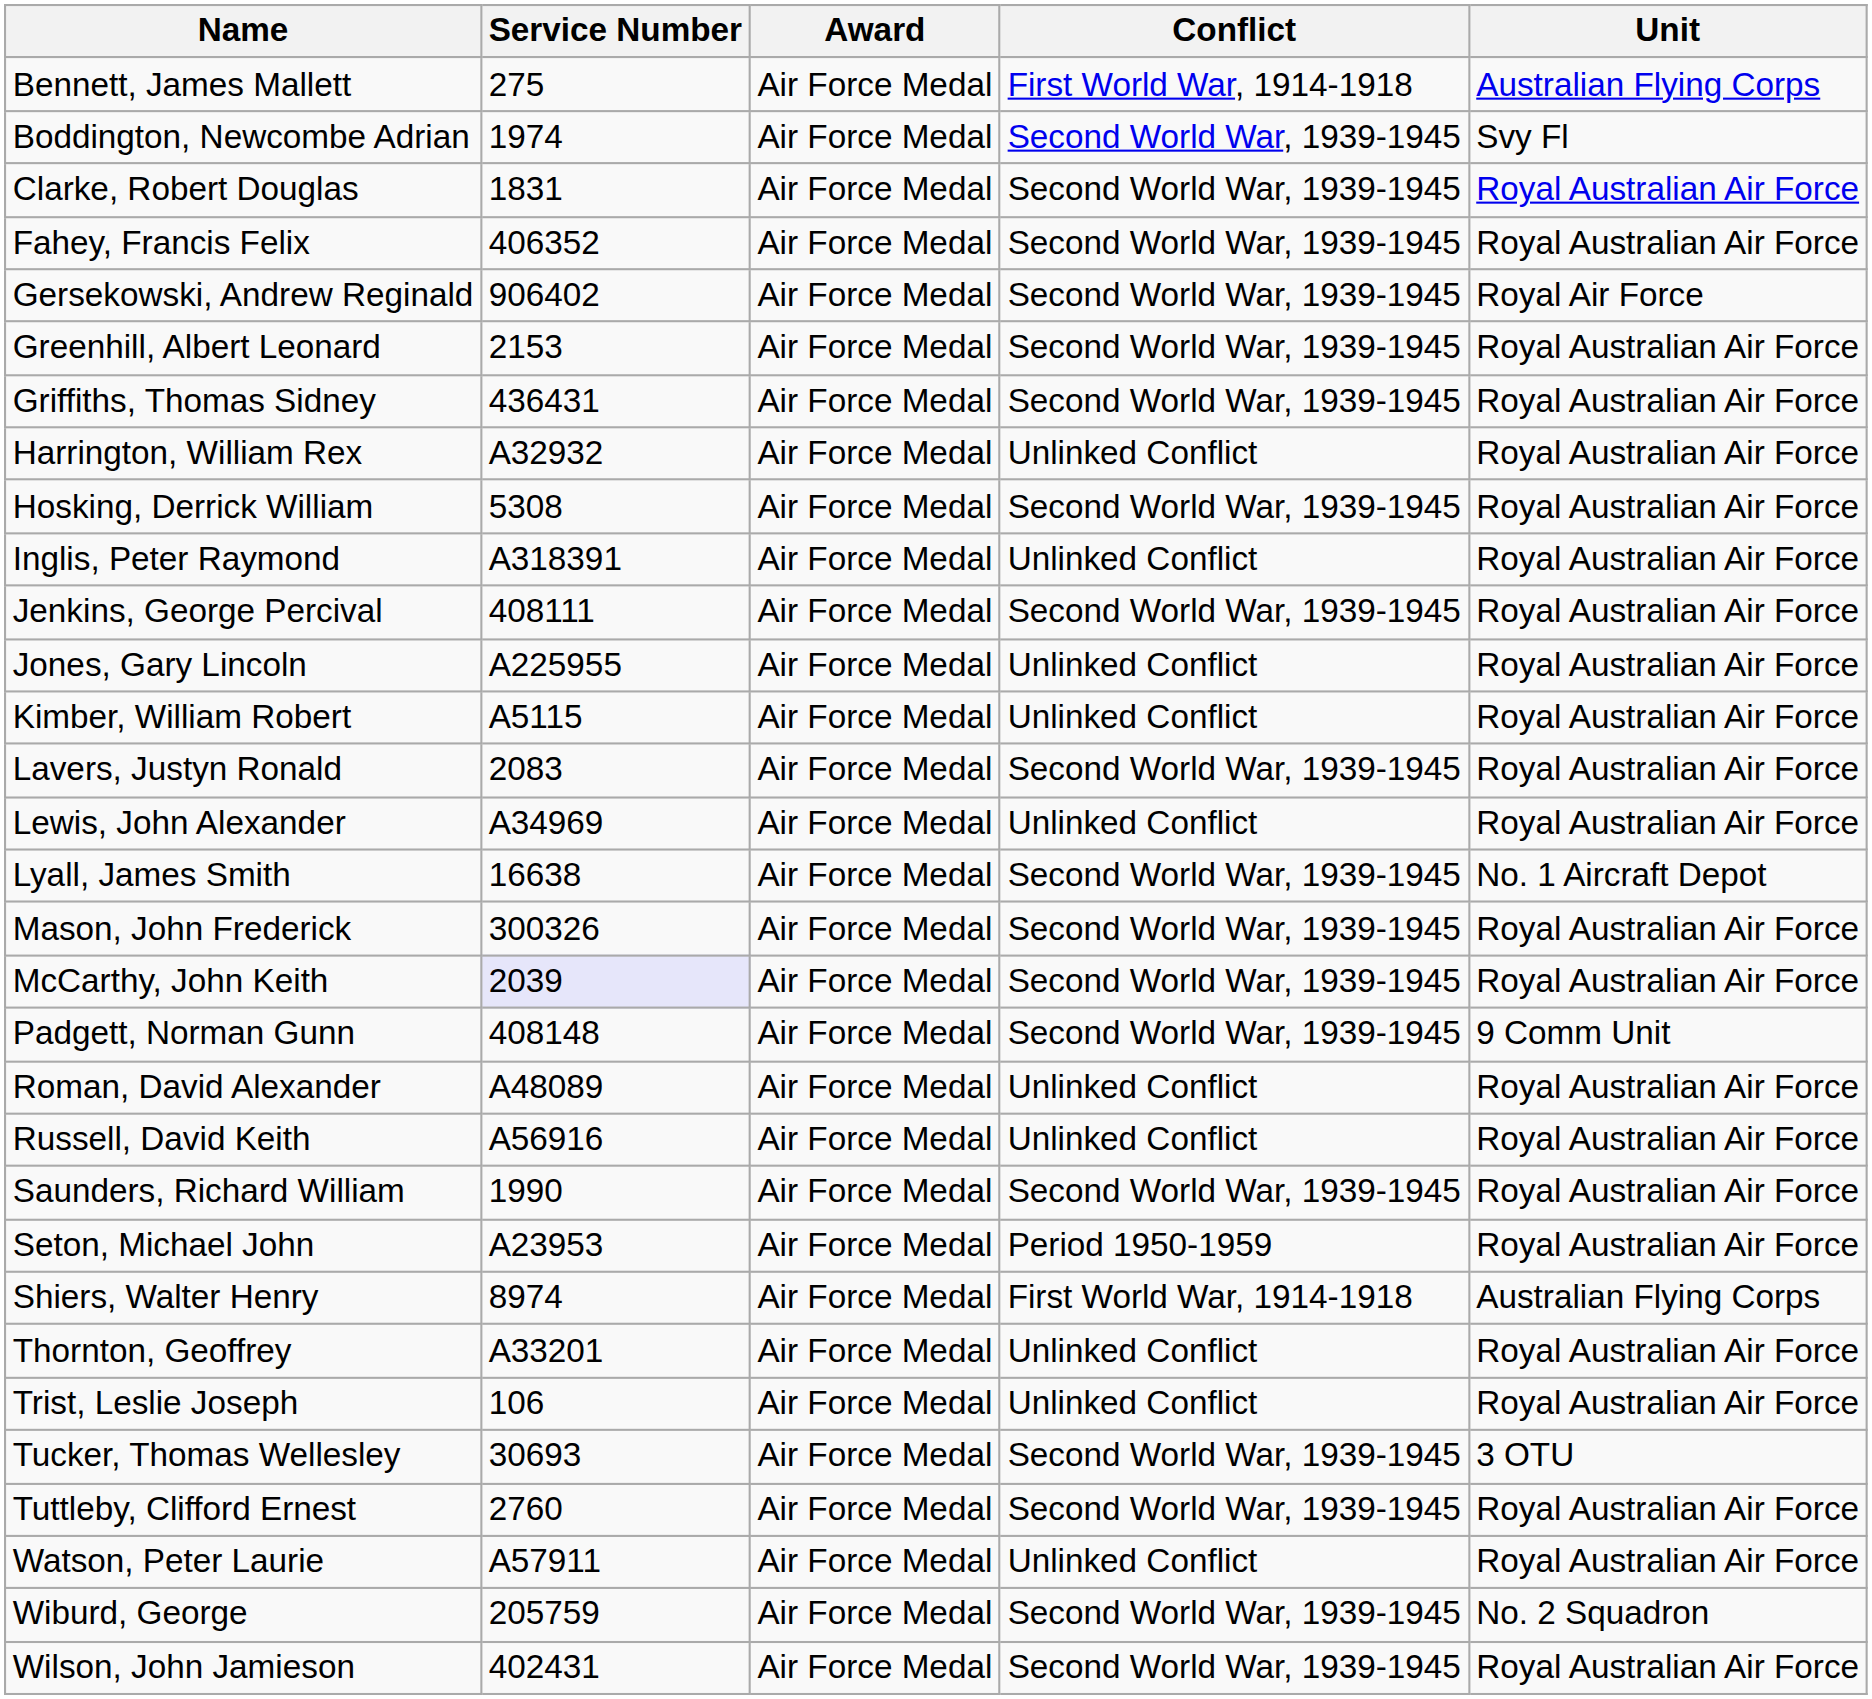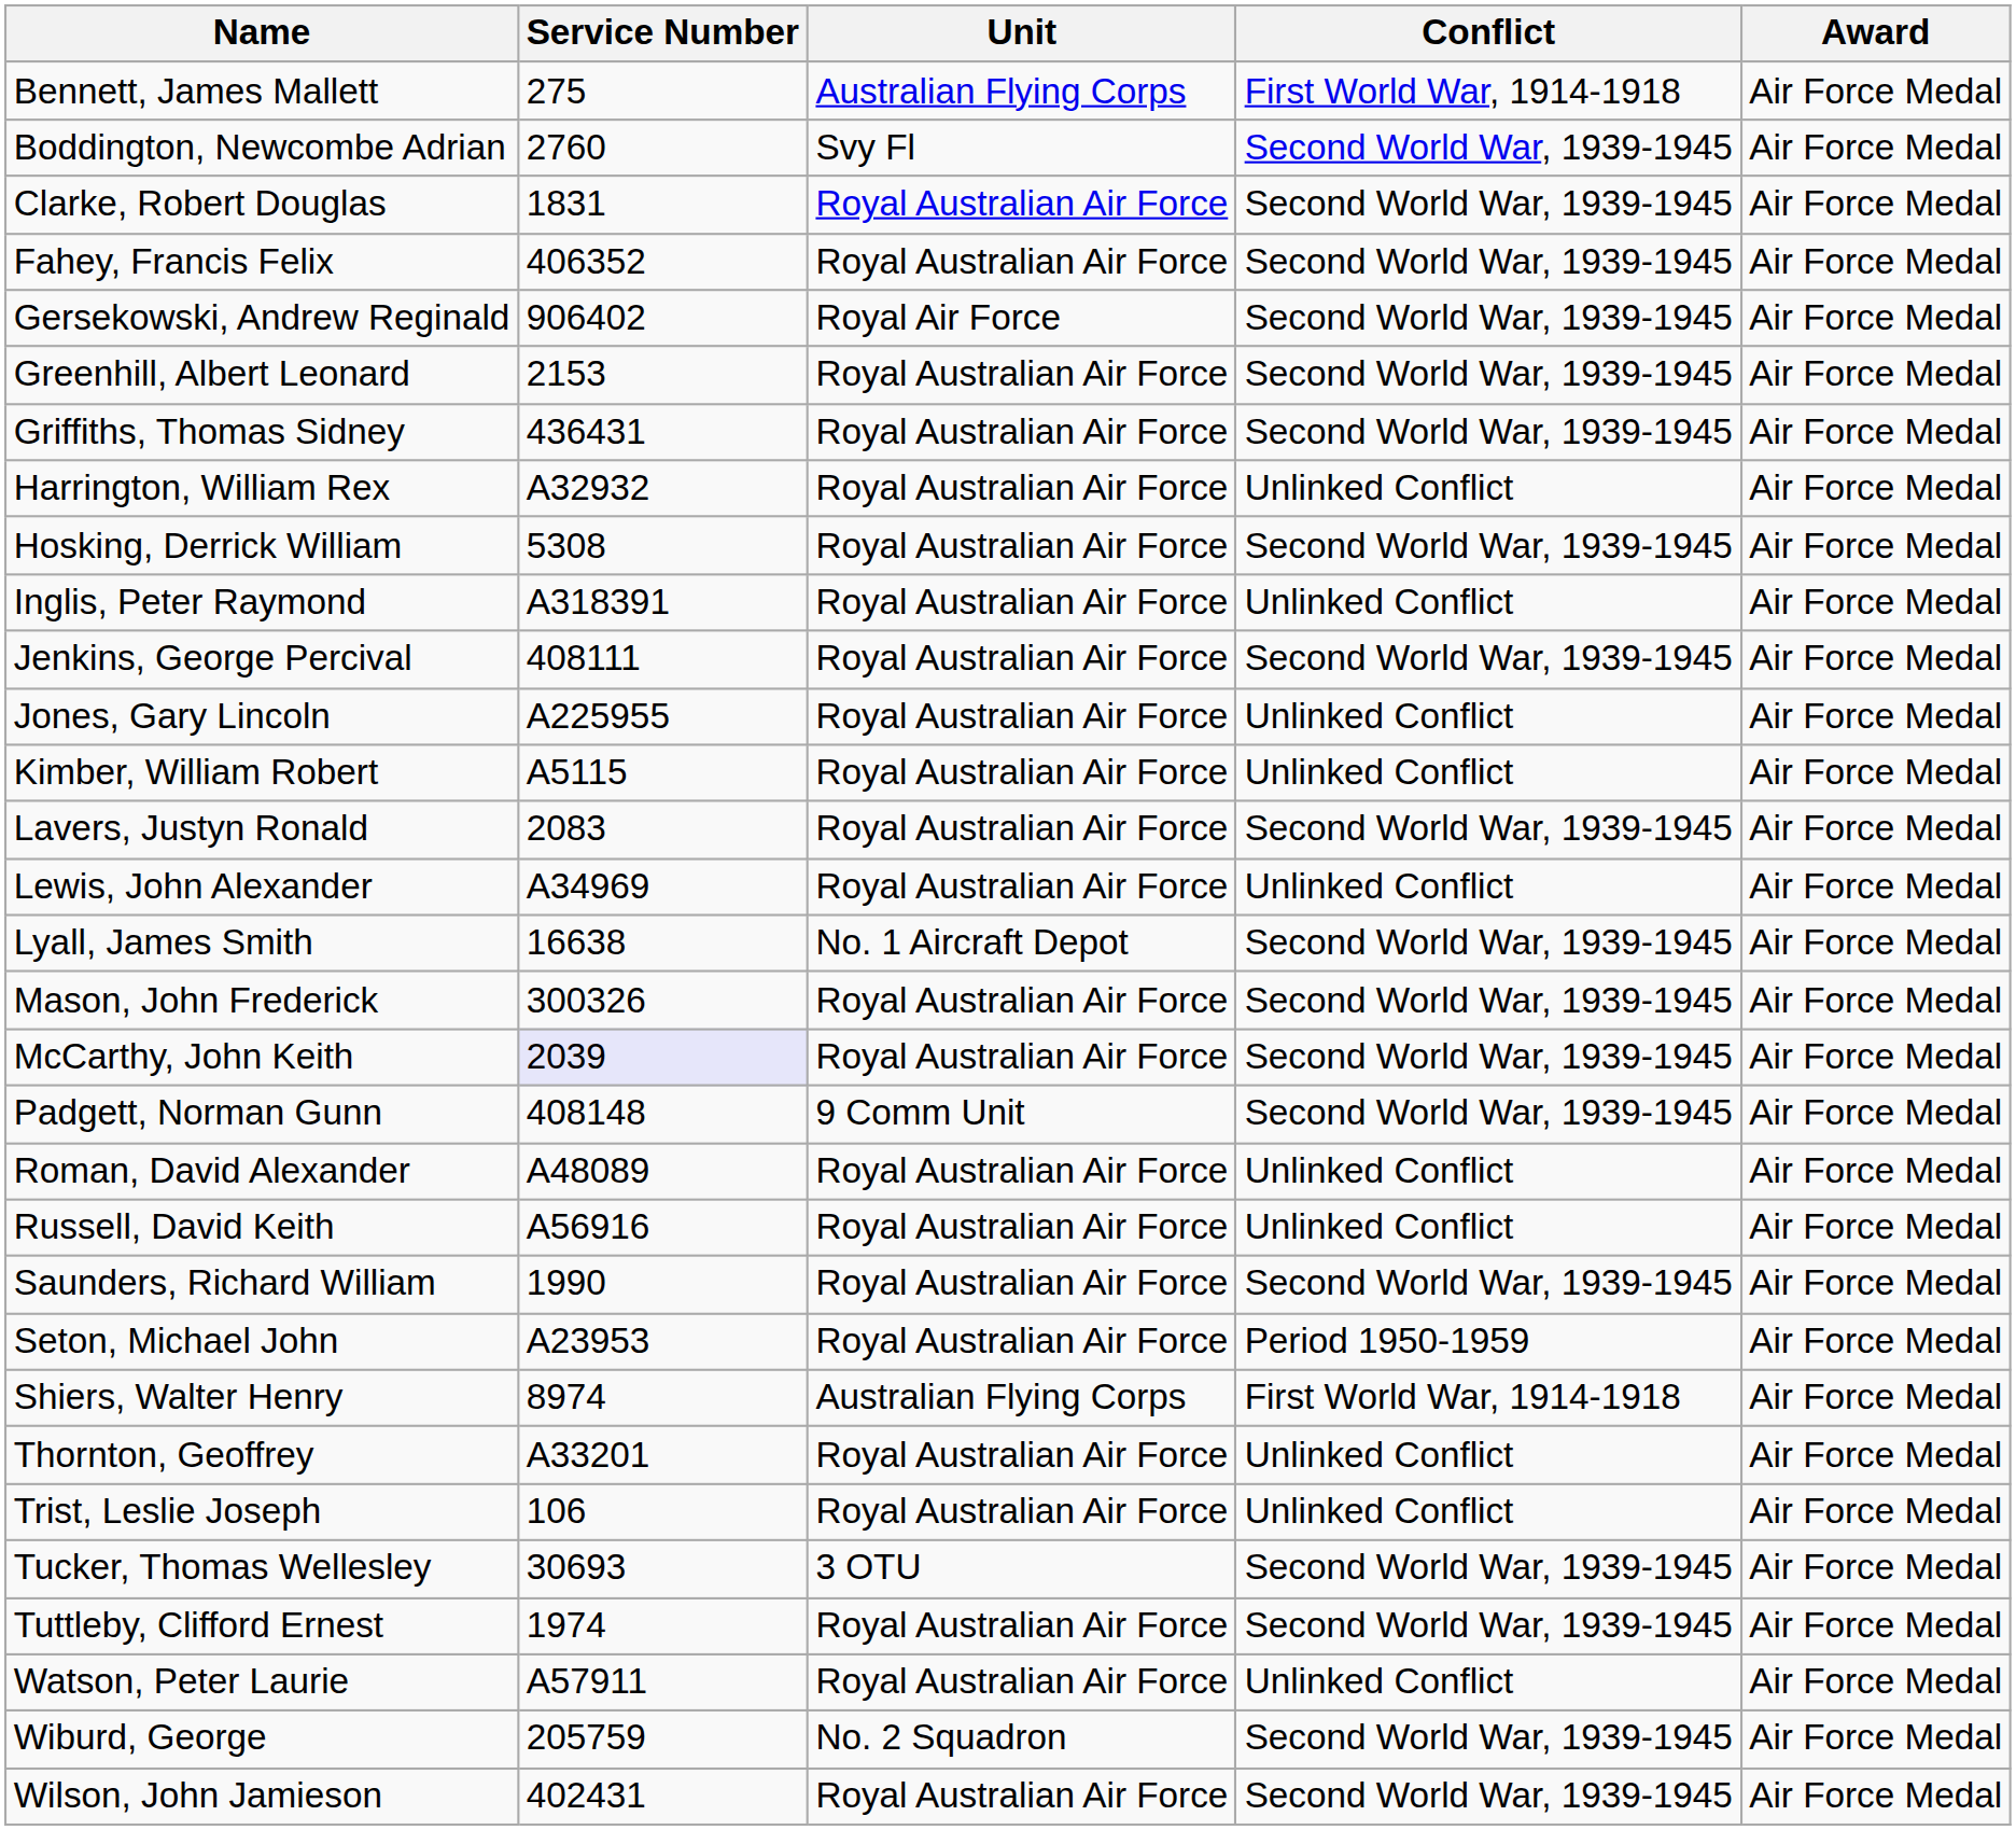 <table class="wikitable">
 <tr>
 <th style="font-weight: bold;">Name</th>
 <th style="font-weight: bold;">Service Number</th>
+<th style="font-weight: bold;">Unit</th>
+<th style="font-weight: bold;">Conflict</th>
 <th style="font-weight: bold;">Award</th>
-<th style="font-weight: bold;">Conflict</th>
-<th style="font-weight: bold;">Unit</th>
 </tr>
 <tr>
 <td>Bennett, James Mallett</td>
 <td>275</td>
+<td><a href='#'>Australian Flying Corps</a></td>
+<td><a href='#'>First World War</a>, 1914-1918</td>
 <td>Air Force Medal</td>
-<td><a href='#'>First World War</a>, 1914-1918</td>
-<td><a href='#'>Australian Flying Corps</a></td>
 </tr>
 <tr>
 <td>Boddington, Newcombe Adrian</td>
-<td>1974</td>
+<td>2760</td>
+<td>Svy Fl</td>
+<td><a href='#'>Second World War</a>, 1939-1945</td>
 <td>Air Force Medal</td>
-<td><a href='#'>Second World War</a>, 1939-1945</td>
-<td>Svy Fl</td>
 </tr>
 <tr>
 <td>Clarke, Robert Douglas</td>
 <td>1831</td>
+<td><a href='#'>Royal Australian Air Force</a></td>
+<td>Second World War, 1939-1945</td>
 <td>Air Force Medal</td>
-<td>Second World War, 1939-1945</td>
-<td><a href='#'>Royal Australian Air Force</a></td>
 </tr>
 <tr>
 <td>Fahey, Francis Felix</td>
 <td>406352</td>
+<td>Royal Australian Air Force</td>
+<td>Second World War, 1939-1945</td>
 <td>Air Force Medal</td>
-<td>Second World War, 1939-1945</td>
-<td>Royal Australian Air Force</td>
 </tr>
 <tr>
 <td>Gersekowski, Andrew Reginald</td>
 <td>906402</td>
+<td>Royal Air Force</td>
+<td>Second World War, 1939-1945</td>
 <td>Air Force Medal</td>
-<td>Second World War, 1939-1945</td>
-<td>Royal Air Force</td>
 </tr>
 <tr>
 <td>Greenhill, Albert Leonard</td>
 <td>2153</td>
+<td>Royal Australian Air Force</td>
+<td>Second World War, 1939-1945</td>
 <td>Air Force Medal</td>
-<td>Second World War, 1939-1945</td>
-<td>Royal Australian Air Force</td>
 </tr>
 <tr>
 <td>Griffiths, Thomas Sidney</td>
 <td>436431</td>
+<td>Royal Australian Air Force</td>
+<td>Second World War, 1939-1945</td>
 <td>Air Force Medal</td>
-<td>Second World War, 1939-1945</td>
-<td>Royal Australian Air Force</td>
 </tr>
 <tr>
 <td>Harrington, William Rex</td>
 <td>A32932</td>
+<td>Royal Australian Air Force</td>
+<td>Unlinked Conflict</td>
 <td>Air Force Medal</td>
-<td>Unlinked Conflict</td>
-<td>Royal Australian Air Force</td>
 </tr>
 <tr>
 <td>Hosking, Derrick William</td>
 <td>5308</td>
+<td>Royal Australian Air Force</td>
+<td>Second World War, 1939-1945</td>
 <td>Air Force Medal</td>
-<td>Second World War, 1939-1945</td>
-<td>Royal Australian Air Force</td>
 </tr>
 <tr>
 <td>Inglis, Peter Raymond</td>
 <td>A318391</td>
+<td>Royal Australian Air Force</td>
+<td>Unlinked Conflict</td>
 <td>Air Force Medal</td>
-<td>Unlinked Conflict</td>
-<td>Royal Australian Air Force</td>
 </tr>
 <tr>
 <td>Jenkins, George Percival</td>
 <td>408111</td>
+<td>Royal Australian Air Force</td>
+<td>Second World War, 1939-1945</td>
 <td>Air Force Medal</td>
-<td>Second World War, 1939-1945</td>
-<td>Royal Australian Air Force</td>
 </tr>
 <tr>
 <td>Jones, Gary Lincoln</td>
 <td>A225955</td>
+<td>Royal Australian Air Force</td>
+<td>Unlinked Conflict</td>
 <td>Air Force Medal</td>
-<td>Unlinked Conflict</td>
-<td>Royal Australian Air Force</td>
 </tr>
 <tr>
 <td>Kimber, William Robert</td>
 <td>A5115</td>
+<td>Royal Australian Air Force</td>
+<td>Unlinked Conflict</td>
 <td>Air Force Medal</td>
-<td>Unlinked Conflict</td>
-<td>Royal Australian Air Force</td>
 </tr>
 <tr>
 <td>Lavers, Justyn Ronald</td>
 <td>2083</td>
+<td>Royal Australian Air Force</td>
+<td>Second World War, 1939-1945</td>
 <td>Air Force Medal</td>
-<td>Second World War, 1939-1945</td>
-<td>Royal Australian Air Force</td>
 </tr>
 <tr>
 <td>Lewis, John Alexander</td>
 <td>A34969</td>
+<td>Royal Australian Air Force</td>
+<td>Unlinked Conflict</td>
 <td>Air Force Medal</td>
-<td>Unlinked Conflict</td>
-<td>Royal Australian Air Force</td>
 </tr>
 <tr>
 <td>Lyall, James Smith</td>
 <td>16638</td>
+<td>No. 1 Aircraft Depot</td>
+<td>Second World War, 1939-1945</td>
 <td>Air Force Medal</td>
-<td>Second World War, 1939-1945</td>
-<td>No. 1 Aircraft Depot</td>
 </tr>
 <tr>
 <td>Mason, John Frederick</td>
 <td>300326</td>
+<td>Royal Australian Air Force</td>
+<td>Second World War, 1939-1945</td>
 <td>Air Force Medal</td>
-<td>Second World War, 1939-1945</td>
-<td>Royal Australian Air Force</td>
 </tr>
 <tr>
 <td>McCarthy, John Keith</td>
 <td style="background: lavender;">2039</td>
+<td>Royal Australian Air Force</td>
+<td>Second World War, 1939-1945</td>
 <td>Air Force Medal</td>
-<td>Second World War, 1939-1945</td>
-<td>Royal Australian Air Force</td>
 </tr>
 <tr>
 <td>Padgett, Norman Gunn</td>
 <td>408148</td>
+<td>9 Comm Unit</td>
+<td>Second World War, 1939-1945</td>
 <td>Air Force Medal</td>
-<td>Second World War, 1939-1945</td>
-<td>9 Comm Unit</td>
 </tr>
 <tr>
 <td>Roman, David Alexander</td>
 <td>A48089</td>
+<td>Royal Australian Air Force</td>
+<td>Unlinked Conflict</td>
 <td>Air Force Medal</td>
-<td>Unlinked Conflict</td>
-<td>Royal Australian Air Force</td>
 </tr>
 <tr>
 <td>Russell, David Keith</td>
 <td>A56916</td>
+<td>Royal Australian Air Force</td>
+<td>Unlinked Conflict</td>
 <td>Air Force Medal</td>
-<td>Unlinked Conflict</td>
-<td>Royal Australian Air Force</td>
 </tr>
 <tr>
 <td>Saunders, Richard William</td>
 <td>1990</td>
+<td>Royal Australian Air Force</td>
+<td>Second World War, 1939-1945</td>
 <td>Air Force Medal</td>
-<td>Second World War, 1939-1945</td>
-<td>Royal Australian Air Force</td>
 </tr>
 <tr>
 <td>Seton, Michael John</td>
 <td>A23953</td>
+<td>Royal Australian Air Force</td>
+<td>Period 1950-1959</td>
 <td>Air Force Medal</td>
-<td>Period 1950-1959</td>
-<td>Royal Australian Air Force</td>
 </tr>
 <tr>
 <td>Shiers, Walter Henry</td>
 <td>8974</td>
+<td>Australian Flying Corps</td>
+<td>First World War, 1914-1918</td>
 <td>Air Force Medal</td>
-<td>First World War, 1914-1918</td>
-<td>Australian Flying Corps</td>
 </tr>
 <tr>
 <td>Thornton, Geoffrey</td>
 <td>A33201</td>
+<td>Royal Australian Air Force</td>
+<td>Unlinked Conflict</td>
 <td>Air Force Medal</td>
-<td>Unlinked Conflict</td>
-<td>Royal Australian Air Force</td>
 </tr>
 <tr>
 <td>Trist, Leslie Joseph</td>
 <td>106</td>
+<td>Royal Australian Air Force</td>
+<td>Unlinked Conflict</td>
 <td>Air Force Medal</td>
-<td>Unlinked Conflict</td>
-<td>Royal Australian Air Force</td>
 </tr>
 <tr>
 <td>Tucker, Thomas Wellesley</td>
 <td>30693</td>
+<td>3 OTU</td>
+<td>Second World War, 1939-1945</td>
 <td>Air Force Medal</td>
-<td>Second World War, 1939-1945</td>
-<td>3 OTU</td>
 </tr>
 <tr>
 <td>Tuttleby, Clifford Ernest</td>
-<td>2760</td>
+<td>1974</td>
+<td>Royal Australian Air Force</td>
+<td>Second World War, 1939-1945</td>
 <td>Air Force Medal</td>
-<td>Second World War, 1939-1945</td>
-<td>Royal Australian Air Force</td>
 </tr>
 <tr>
 <td>Watson, Peter Laurie</td>
 <td>A57911</td>
+<td>Royal Australian Air Force</td>
+<td>Unlinked Conflict</td>
 <td>Air Force Medal</td>
-<td>Unlinked Conflict</td>
-<td>Royal Australian Air Force</td>
 </tr>
 <tr>
 <td>Wiburd, George</td>
 <td>205759</td>
+<td>No. 2 Squadron</td>
+<td>Second World War, 1939-1945</td>
 <td>Air Force Medal</td>
-<td>Second World War, 1939-1945</td>
-<td>No. 2 Squadron</td>
 </tr>
 <tr>
 <td>Wilson, John Jamieson</td>
 <td>402431</td>
+<td>Royal Australian Air Force</td>
+<td>Second World War, 1939-1945</td>
 <td>Air Force Medal</td>
-<td>Second World War, 1939-1945</td>
-<td>Royal Australian Air Force</td>
 </tr>
 </table>
